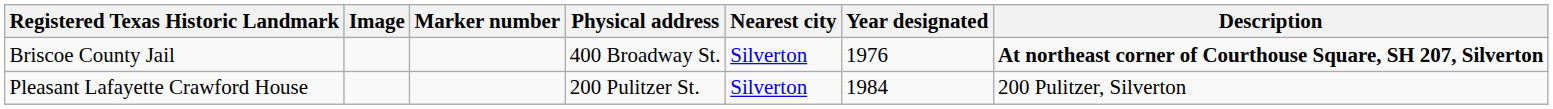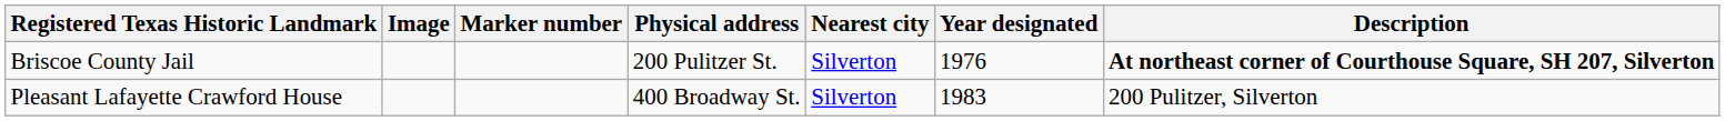 <table class="wikitable sortable">
 <tr>
 <th>Registered Texas Historic Landmark</th>
 <th>Image</th>
 <th>Marker number</th>
 <th>Physical address</th>
 <th>Nearest city</th>
 <th>Year designated</th>
 <th>Description</th>
 </tr>
 <tr>
 <td>Briscoe County Jail</td>
 <td></td>
 <td></td>
-<td>400 Broadway St.<br></td>
+<td>200 Pulitzer St.<br></td>
 <td><a href='#'>Silverton</a></td>
 <td>1976</td>
 <td><strong>At northeast corner of Courthouse Square, SH 207, Silverton</strong></td>
 </tr>
 <tr>
 <td>Pleasant Lafayette Crawford House</td>
 <td></td>
 <td></td>
-<td>200 Pulitzer St.<br></td>
+<td>400 Broadway St.<br></td>
 <td><a href='#'>Silverton</a></td>
-<td>1984</td>
+<td>1983</td>
 <td>200 Pulitzer, Silverton</td>
 </tr>
 </table>
